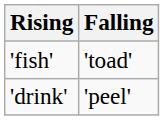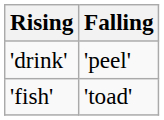 <table class="wikitable">
 <tr>
 <th>Rising</th>
 <th>Falling</th>
 </tr>
 <tr>
+<td> 'drink'</td>
+<td> 'peel'</td>
+</tr>
+<tr>
 <td> 'fish'</td>
 <td> 'toad'</td>
 </tr>
-<tr>
-<td> 'drink'</td>
-<td> 'peel'</td>
-</tr>
 </table>
